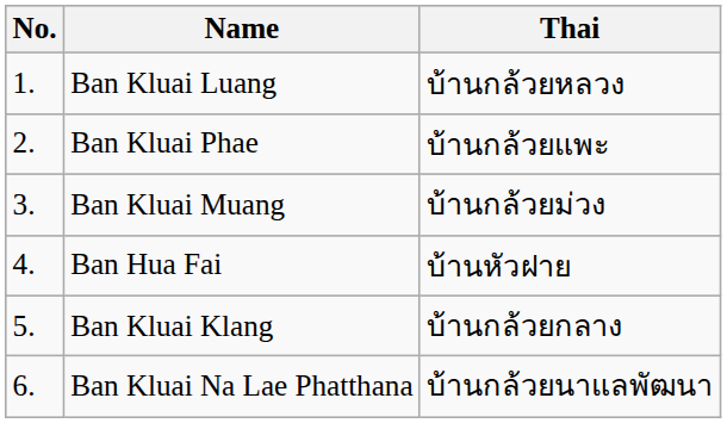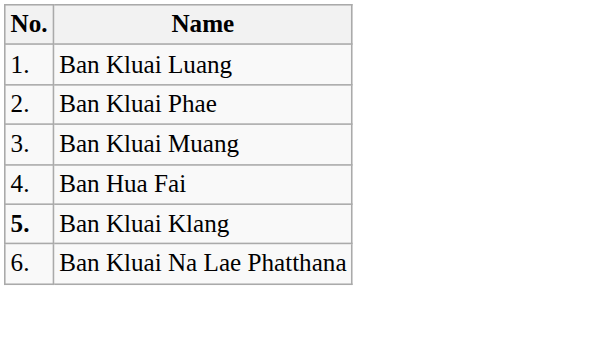 <table class="wikitable sortable">
 <tr>
 <th>No.</th>
 <th>Name</th>
-<th>Thai</th>
 </tr>
 <tr>
 <td>1.</td>
 <td>Ban Kluai Luang</td>
-<td>บ้านกล้วยหลวง</td>
 </tr>
 <tr>
 <td>2.</td>
 <td>Ban Kluai Phae</td>
-<td>บ้านกล้วยแพะ</td>
 </tr>
 <tr>
 <td>3.</td>
 <td>Ban Kluai Muang</td>
-<td>บ้านกล้วยม่วง</td>
 </tr>
 <tr>
 <td>4.</td>
 <td>Ban Hua Fai</td>
-<td>บ้านหัวฝาย</td>
 </tr>
 <tr>
-<td>5.</td>
+<td><strong>5.</strong></td>
 <td>Ban Kluai Klang</td>
-<td>บ้านกล้วยกลาง</td>
 </tr>
 <tr>
 <td>6.</td>
 <td>Ban Kluai Na Lae Phatthana</td>
-<td>บ้านกล้วยนาแลพัฒนา</td>
 </tr>
 </table>
